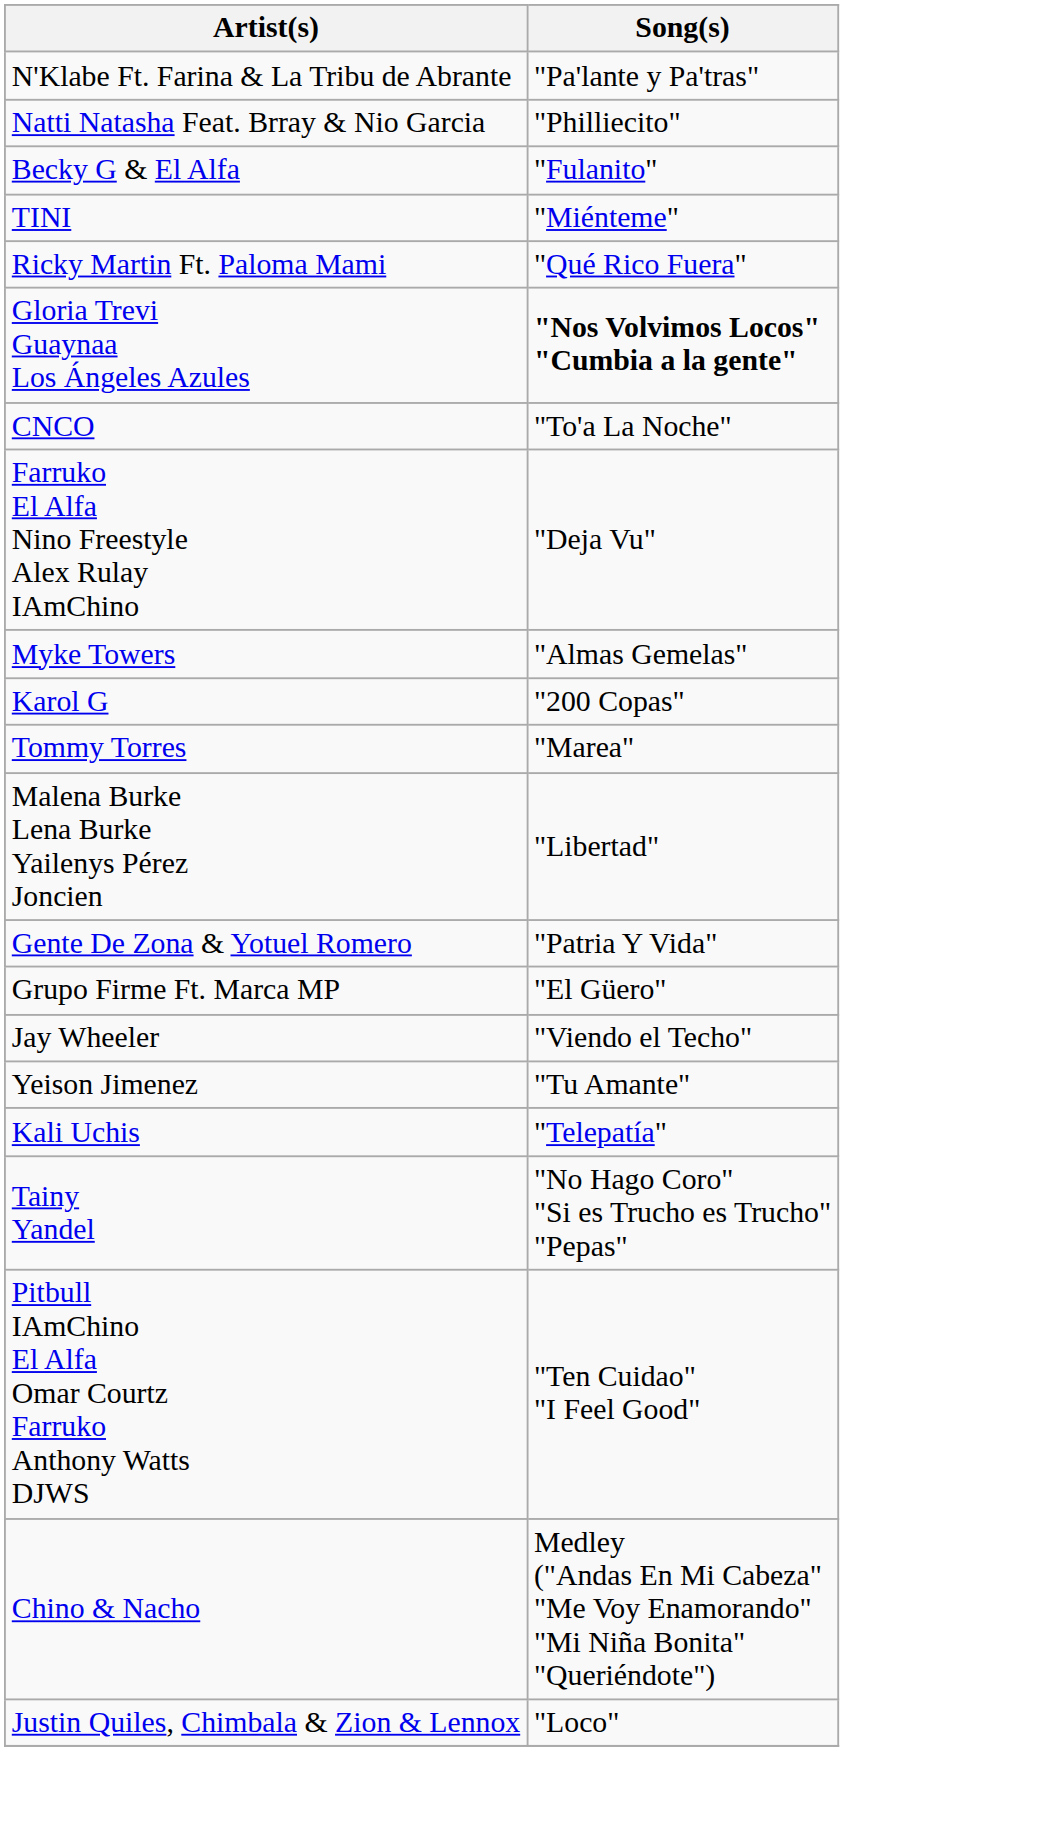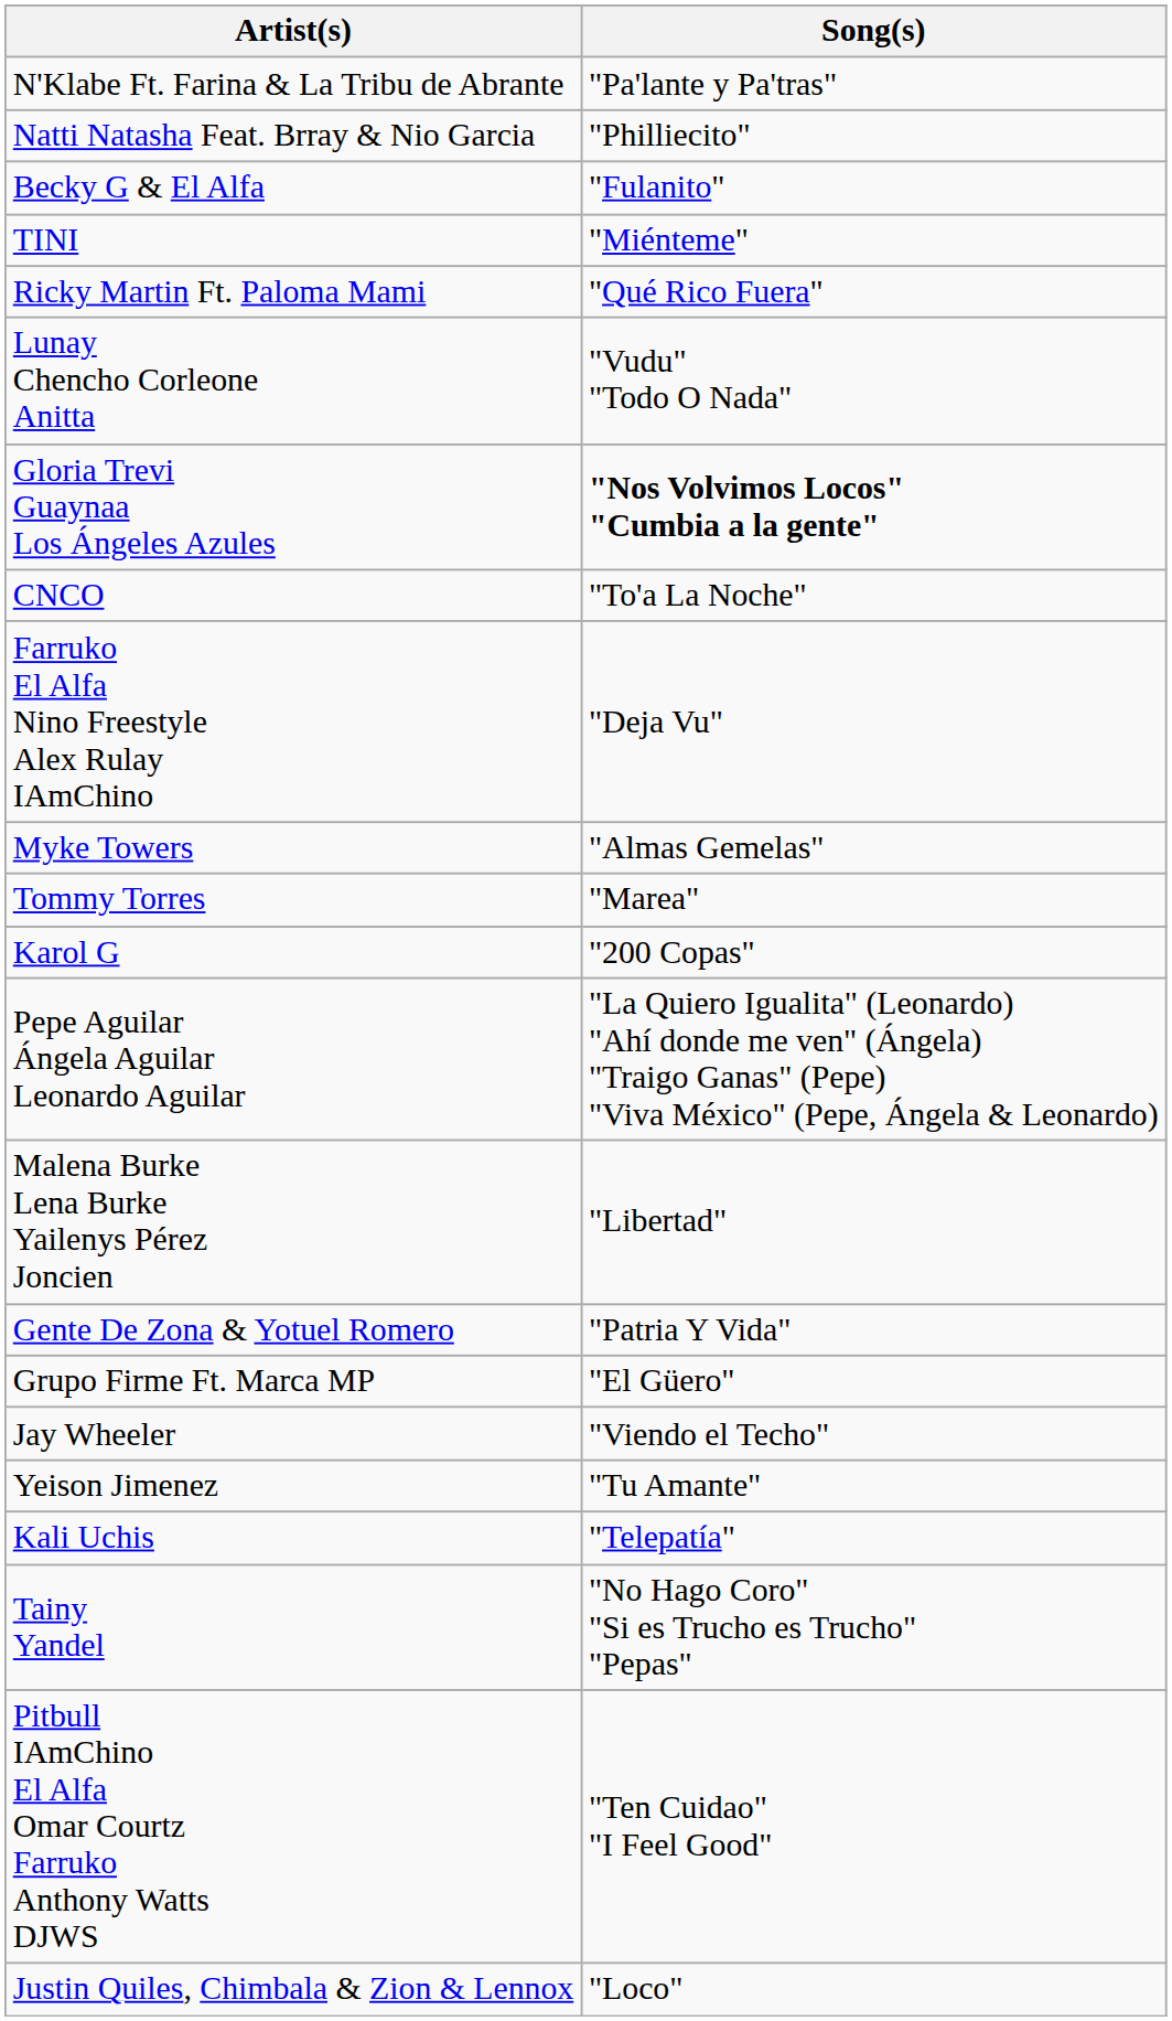 <table class="wikitable plainrowheaders">
 <tr>
 <th scope="col">Artist(s)</th>
 <th scope="col">Song(s)</th>
 </tr>
 <tr>
 <td>N'Klabe Ft. Farina & La Tribu de Abrante</td>
 <td>"Pa'lante y Pa'tras"</td>
 </tr>
 <tr>
 <td scope="row"><a href='#'>Natti Natasha</a> Feat. Brray & Nio Garcia</td>
 <td>"Philliecito"</td>
 </tr>
 <tr>
 <td scope="row"><a href='#'>Becky G</a> & <a href='#'>El Alfa</a></td>
 <td>"<a href='#'>Fulanito</a>"</td>
 </tr>
 <tr>
 <td scope="row"><a href='#'>TINI</a></td>
 <td>"<a href='#'>Miénteme</a>"</td>
 </tr>
 <tr>
 <td scope="row"><a href='#'>Ricky Martin</a> Ft. <a href='#'>Paloma Mami</a></td>
 <td>"<a href='#'>Qué Rico Fuera</a>"</td>
 </tr>
 <tr>
+<td scope="row"><a href='#'>Lunay</a><br>Chencho Corleone<br><a href='#'>Anitta</a></td>
+<td>"Vudu"<br>"Todo O Nada"</td>
+</tr>
+<tr>
 <td scope="row"><a href='#'>Gloria Trevi</a><br><a href='#'>Guaynaa</a><br><a href='#'>Los Ángeles Azules</a></td>
 <td><strong>"Nos Volvimos Locos"<br>"Cumbia a la gente"</strong></td>
 </tr>
 <tr>
 <td scope="row"><a href='#'>CNCO</a></td>
 <td>"To'a La Noche"</td>
 </tr>
 <tr>
 <td scope="row"><a href='#'>Farruko</a><br><a href='#'>El Alfa</a><br>Nino Freestyle<br>Alex Rulay<br>IAmChino</td>
 <td>"Deja Vu"</td>
 </tr>
 <tr>
 <td scope="row"><a href='#'>Myke Towers</a></td>
 <td>"Almas Gemelas"</td>
 </tr>
 <tr>
+<td scope="row"><a href='#'>Tommy Torres</a></td>
+<td>"Marea"</td>
+</tr>
+<tr>
 <td scope="row"><a href='#'>Karol G</a></td>
 <td>"200 Copas"</td>
 </tr>
 <tr>
-<td scope="row"><a href='#'>Tommy Torres</a></td>
-<td>"Marea"</td>
+<td scope="row">Pepe Aguilar<br>Ángela Aguilar<br>Leonardo Aguilar</td>
+<td>"La Quiero Igualita" (Leonardo)<br>"Ahí donde me ven" (Ángela)<br>"Traigo Ganas" (Pepe)<br>"Viva México" (Pepe, Ángela & Leonardo)</td>
 </tr>
 <tr>
 <td scope="row">Malena Burke<br>Lena Burke<br>Yailenys Pérez<br>Joncien</td>
 <td>"Libertad"</td>
 </tr>
 <tr>
 <td scope="row"><a href='#'>Gente De Zona</a> & <a href='#'>Yotuel Romero</a></td>
 <td>"Patria Y Vida"</td>
 </tr>
 <tr>
 <td scope="row">Grupo Firme Ft. Marca MP</td>
 <td>"El Güero"</td>
 </tr>
 <tr>
 <td scope="row">Jay Wheeler</td>
 <td>"Viendo el Techo"</td>
 </tr>
 <tr>
 <td scope="row">Yeison Jimenez</td>
 <td>"Tu Amante"</td>
 </tr>
 <tr>
 <td scope="row"><a href='#'>Kali Uchis</a></td>
 <td>"<a href='#'>Telepatía</a>"</td>
 </tr>
 <tr>
 <td scope="row"><a href='#'>Tainy</a><br><a href='#'>Yandel</a></td>
 <td>"No Hago Coro"<br>"Si es Trucho es Trucho"<br>"Pepas"</td>
 </tr>
 <tr>
 <td scope="row"><a href='#'>Pitbull</a><br>IAmChino<br><a href='#'>El Alfa</a><br>Omar Courtz<br><a href='#'>Farruko</a><br>Anthony Watts<br>DJWS</td>
 <td>"Ten Cuidao"<br>"I Feel Good"</td>
 </tr>
 <tr>
-<td scope="row"><a href='#'>Chino & Nacho</a></td>
-<td>Medley<br>("Andas En Mi Cabeza"<br>"Me Voy Enamorando"<br>"Mi Niña Bonita"<br>"Queriéndote")</td>
-</tr>
-<tr>
 <td scope="row"><a href='#'>Justin Quiles</a>, <a href='#'>Chimbala</a> & <a href='#'>Zion & Lennox</a></td>
 <td>"Loco"</td>
 </tr>
 <tr>
 </tr>
 </table>
